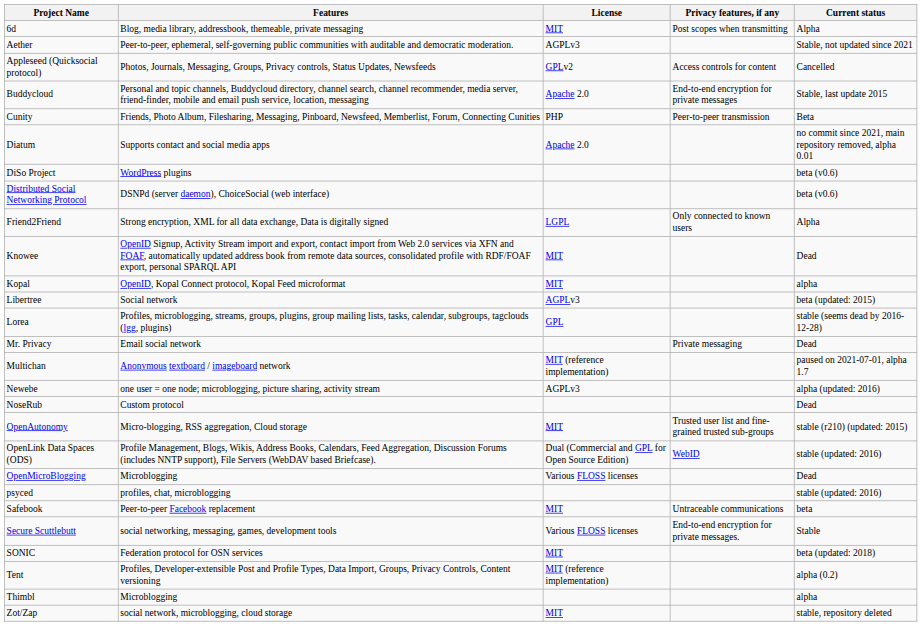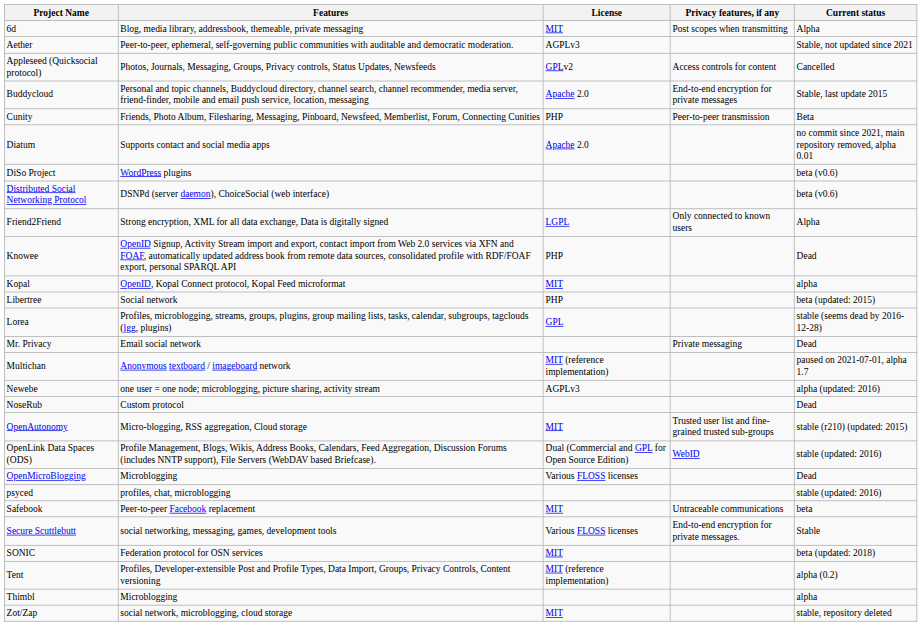 <table class="wikitable sortable" style="font-size: small;">
 <tr>
 <th scope=col>Project Name</th>
 <th scope=col>Features</th>
 <th scope=col>License</th>
 <th scope=col>Privacy features, if any</th>
 <th scope=col>Current status</th>
 </tr>
 <tr>
 <td>6d</td>
 <td>Blog, media library, addressbook, themeable, private messaging</td>
 <td><a href='#'>MIT</a></td>
 <td>Post scopes when transmitting</td>
 <td>Alpha</td>
 </tr>
 <tr>
 <td>Aether</td>
 <td>Peer-to-peer, ephemeral, self-governing public communities with auditable and democratic moderation.</td>
 <td>AGPLv3</td>
 <td></td>
 <td>Stable, not updated since 2021</td>
 </tr>
 <tr>
 <td>Appleseed (Quicksocial protocol)</td>
 <td>Photos, Journals, Messaging, Groups, Privacy controls, Status Updates, Newsfeeds</td>
 <td><a href='#'>GPL</a>v2</td>
 <td>Access controls for content</td>
 <td>Cancelled</td>
 </tr>
 <tr>
 <td>Buddycloud</td>
 <td>Personal and topic channels, Buddycloud directory, channel search, channel recommender, media server, friend-finder, mobile and email push service, location, messaging</td>
 <td><a href='#'>Apache</a> 2.0</td>
 <td>End-to-end encryption for private messages</td>
 <td>Stable, last update 2015</td>
 </tr>
 <tr>
 <td>Cunity</td>
 <td>Friends, Photo Album, Filesharing, Messaging, Pinboard, Newsfeed, Memberlist, Forum, Connecting Cunities</td>
 <td>PHP</td>
 <td>Peer-to-peer transmission</td>
 <td>Beta</td>
 </tr>
 <tr>
 <td>Diatum</td>
 <td>Supports contact and social media apps</td>
 <td><a href='#'>Apache</a> 2.0</td>
 <td></td>
 <td>no commit since 2021, main repository removed, alpha 0.01</td>
 </tr>
 <tr>
 <td>DiSo Project</td>
 <td><a href='#'>WordPress</a> plugins</td>
 <td></td>
 <td></td>
 <td>beta (v0.6)</td>
 </tr>
 <tr>
 <td><a href='#'>Distributed Social Networking Protocol</a></td>
 <td>DSNPd (server <a href='#'>daemon</a>), ChoiceSocial (web interface)</td>
 <td></td>
 <td></td>
 <td>beta (v0.6)</td>
 </tr>
 <tr>
 <td>Friend2Friend</td>
 <td>Strong encryption, XML for all data exchange, Data is digitally signed</td>
 <td><a href='#'>LGPL</a></td>
 <td>Only connected to known users</td>
 <td>Alpha</td>
 </tr>
 <tr>
 <td>Knowee</td>
 <td><a href='#'>OpenID</a> Signup, Activity Stream import and export, contact import from Web 2.0 services via XFN and <a href='#'>FOAF</a>, automatically updated address book from remote data sources, consolidated profile with RDF/FOAF export, personal SPARQL API</td>
-<td><a href='#'>MIT</a></td>
+<td>PHP</td>
 <td></td>
 <td>Dead</td>
 </tr>
 <tr>
 <td>Kopal</td>
 <td><a href='#'>OpenID</a>, Kopal Connect protocol, Kopal Feed microformat</td>
 <td><a href='#'>MIT</a></td>
 <td></td>
 <td>alpha</td>
 </tr>
 <tr>
 <td>Libertree</td>
 <td>Social network</td>
-<td><a href='#'>AGPL</a>v3</td>
+<td>PHP</td>
 <td></td>
 <td>beta (updated: 2015)</td>
 </tr>
 <tr>
 <td>Lorea</td>
 <td>Profiles, microblogging, streams, groups, plugins, group mailing lists, tasks, calendar, subgroups, tagclouds (<a href='#'>lgg</a>, plugins)</td>
 <td><a href='#'>GPL</a></td>
 <td></td>
 <td>stable (seems dead by 2016-12-28)</td>
 </tr>
 <tr>
 <td>Mr. Privacy</td>
 <td>Email social network</td>
 <td></td>
 <td>Private messaging</td>
 <td>Dead</td>
 </tr>
 <tr>
 <td>Multichan </td>
 <td><a href='#'>Anonymous</a> <a href='#'>textboard</a> / <a href='#'>imageboard</a> network</td>
 <td><a href='#'>MIT</a> (reference implementation)</td>
 <td></td>
 <td>paused on 2021-07-01, alpha 1.7</td>
 </tr>
 <tr>
 <td>Newebe</td>
 <td>one user = one node; microblogging, picture sharing, activity stream</td>
 <td>AGPLv3</td>
 <td></td>
 <td>alpha (updated: 2016)</td>
 </tr>
 <tr>
 <td>NoseRub</td>
 <td>Custom protocol</td>
 <td></td>
 <td></td>
 <td>Dead</td>
 </tr>
 <tr>
 <td><a href='#'>OpenAutonomy</a></td>
 <td>Micro-blogging, RSS aggregation, Cloud storage</td>
 <td><a href='#'>MIT</a></td>
 <td>Trusted user list and fine-grained trusted sub-groups</td>
 <td>stable (r210) (updated: 2015)</td>
 </tr>
 <tr>
 <td>OpenLink Data Spaces (ODS)</td>
 <td>Profile Management, Blogs, Wikis, Address Books, Calendars, Feed Aggregation, Discussion Forums (includes NNTP support), File Servers (WebDAV based Briefcase).</td>
 <td>Dual (Commercial and <a href='#'>GPL</a> for Open Source Edition)</td>
 <td><a href='#'>WebID</a></td>
 <td>stable (updated: 2016)</td>
 </tr>
 <tr>
 <td><a href='#'>OpenMicroBlogging</a></td>
 <td>Microblogging</td>
 <td>Various <a href='#'>FLOSS</a> licenses</td>
 <td></td>
 <td>Dead</td>
 </tr>
 <tr>
 <td>psyced</td>
 <td>profiles, chat, microblogging</td>
 <td></td>
 <td></td>
 <td>stable (updated: 2016)</td>
 </tr>
 <tr>
 <td>Safebook</td>
 <td>Peer-to-peer <a href='#'>Facebook</a> replacement</td>
 <td><a href='#'>MIT</a></td>
 <td>Untraceable communications</td>
 <td>beta</td>
 </tr>
 <tr>
 <td><a href='#'>Secure Scuttlebutt</a></td>
 <td>social networking, messaging, games, development tools</td>
 <td>Various <a href='#'>FLOSS</a> licenses</td>
 <td>End-to-end encryption for private messages.</td>
 <td>Stable</td>
 </tr>
 <tr>
 <td>SONIC</td>
 <td>Federation protocol for OSN services</td>
 <td><a href='#'>MIT</a></td>
 <td></td>
 <td>beta (updated: 2018)</td>
 </tr>
 <tr>
 <td>Tent</td>
 <td>Profiles, Developer-extensible Post and Profile Types, Data Import, Groups, Privacy Controls, Content versioning</td>
 <td><a href='#'>MIT</a> (reference implementation)</td>
 <td></td>
 <td>alpha (0.2)</td>
 </tr>
 <tr>
 <td>Thimbl</td>
 <td>Microblogging</td>
 <td></td>
 <td></td>
 <td>alpha</td>
 </tr>
 <tr>
 <td>Zot/Zap</td>
 <td>social network, microblogging, cloud storage</td>
 <td><a href='#'>MIT</a></td>
 <td></td>
 <td>stable, repository deleted</td>
 </tr>
 </table>
